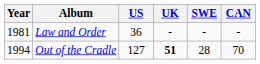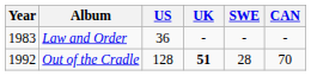 <table class="wikitable">
 <tr>
 <th>Year</th>
 <th>Album</th>
 <th width="40"><a href='#'>US</a></th>
 <th width="40"><a href='#'>UK</a></th>
 <th width="40"><a href='#'>SWE</a></th>
 <th width="40"><a href='#'>CAN</a></th>
 </tr>
 <tr>
-<td>1981</td>
+<td>1983</td>
 <td><em><a href='#'>Law and Order</a></em></td>
 <td style="text-align: center; ">36</td>
 <td style="text-align: center; ">-</td>
 <td style="text-align: center; ">-</td>
 <td style="text-align: center; ">-</td>
 </tr>
 <tr>
-<td>1994</td>
+<td>1992</td>
 <td><em><a href='#'>Out of the Cradle</a></em></td>
-<td style="text-align: center; ">127</td>
+<td style="text-align: center; ">128</td>
 <td style="text-align: center; "><strong>51</strong></td>
 <td style="text-align: center; ">28</td>
 <td style="text-align: center; ">70</td>
 </tr>
 </table>
